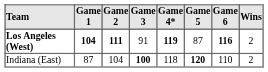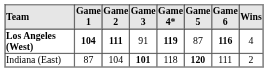 <table border=1 cellspacing=0 width=425 style="margin-left:3em;">
 <tr style="text-align:center; background-color:#e6e6e6;">
 <th align=left width=28%>Team</th>
 <th width=6%>Game 1</th>
 <th width=6%>Game 2</th>
 <th width=6%>Game 3</th>
 <th width=6%>Game 4*</th>
 <th width=6%>Game 5</th>
 <th width=6%>Game 6</th>
 <th width=6%>Wins</th>
 </tr>
 <tr style="text-align:center;">
 <td align=left><strong>Los Angeles (West)</strong></td>
 <td><strong>104</strong></td>
 <td><strong>111</strong></td>
 <td>91</td>
 <td><strong>119</strong></td>
 <td>87</td>
 <td><strong>116</strong></td>
-<td>2</td>
+<td>4</td>
 </tr>
 <tr style="text-align:center;">
 <td align=left>Indiana (East)</td>
 <td>87</td>
 <td>104</td>
-<td><strong>100</strong></td>
+<td><strong>101</strong></td>
 <td>118</td>
 <td><strong>120</strong></td>
-<td>110</td>
+<td>111</td>
 <td>2</td>
 </tr>
 <tr style="text-align:center;">
 </tr>
 </table>
